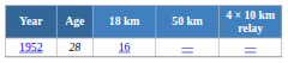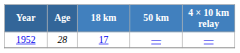 <table class="wikitable" style="font-size:95%; text-align:center; border:grey solid 1px; border-collapse:collapse; background:#ffffff;">
 <tr>
 <th style="background-color:#369; color:white; width:60px;"> Year </th>
 <th style="background-color:#369; color:white; width:40px;"> Age </th>
 <th style="background-color:#4180be; color:white; width:75px;"> 18 km </th>
 <th style="background-color:#4180be; color:white; width:75px;"> 50 km </th>
 <th style="background-color:#4180be; color:white; width:75px;"> 4 × 10 km <br> relay </th>
 </tr>
 <tr>
 <td><a href='#'>1952</a></td>
 <td><em>28</em></td>
-<td><a href='#'>16</a></td>
+<td><a href='#'>17</a></td>
 <td><a href='#'>—</a></td>
 <td><a href='#'>—</a></td>
 </tr>
 <tr>
 </tr>
 </table>
